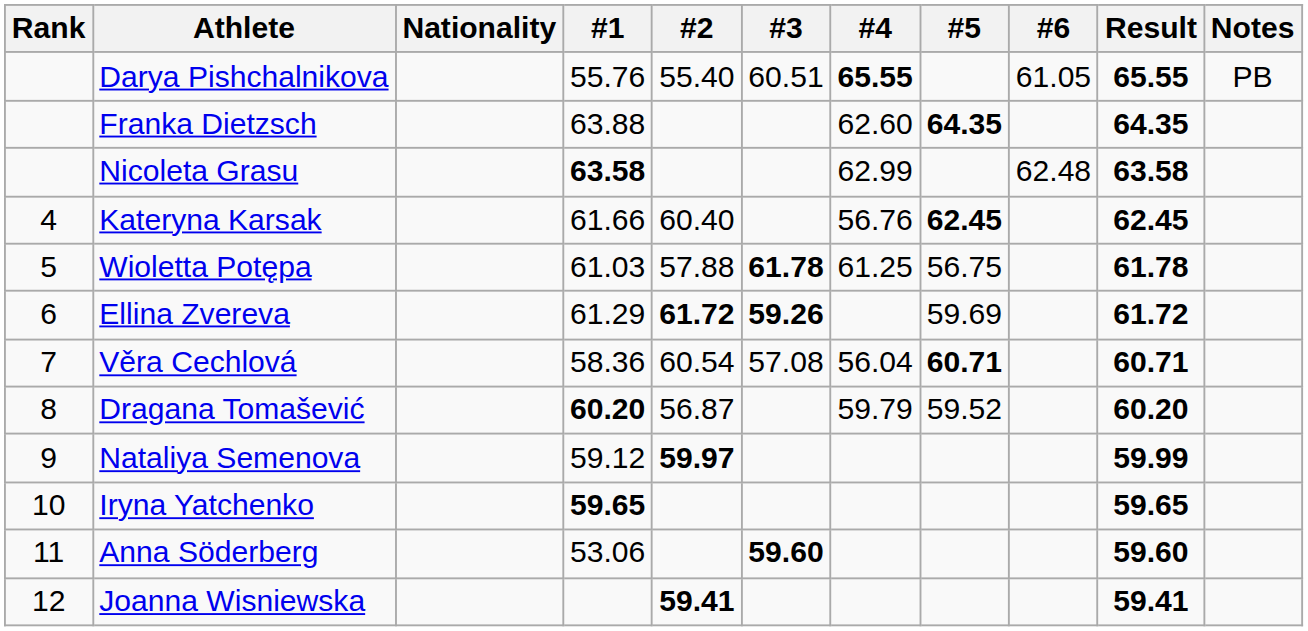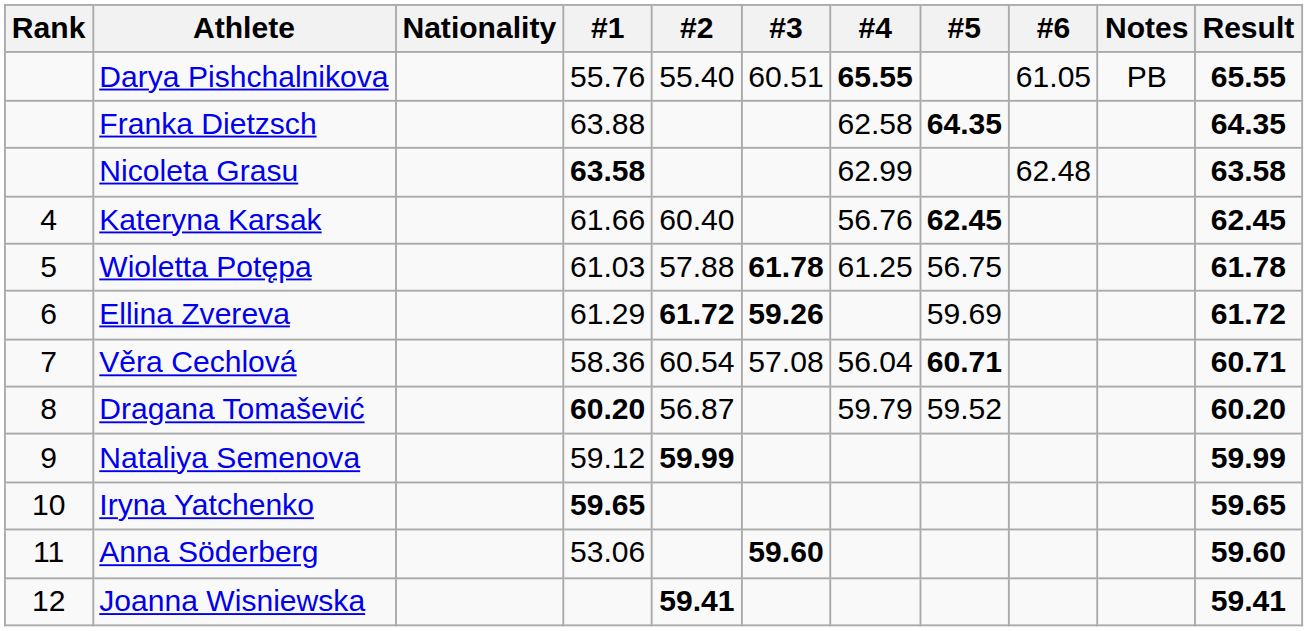 <table class="wikitable sortable" style="text-align:center">
 <tr>
 <th>Rank</th>
 <th>Athlete</th>
 <th>Nationality</th>
 <th>#1</th>
 <th>#2</th>
 <th>#3</th>
 <th>#4</th>
 <th>#5</th>
 <th>#6</th>
+<th>Notes</th>
 <th>Result</th>
-<th>Notes</th>
 </tr>
 <tr>
 <td></td>
 <td align=left><a href='#'>Darya Pishchalnikova</a></td>
 <td align=left></td>
 <td>55.76</td>
 <td>55.40</td>
 <td>60.51</td>
 <td><strong>65.55</strong></td>
 <td></td>
 <td>61.05</td>
+<td>PB</td>
 <td><strong>65.55</strong></td>
-<td>PB</td>
 </tr>
 <tr>
 <td></td>
 <td align=left><a href='#'>Franka Dietzsch</a></td>
 <td align=left></td>
 <td>63.88</td>
 <td></td>
 <td></td>
-<td>62.60</td>
+<td>62.58</td>
 <td><strong>64.35</strong></td>
 <td></td>
+<td></td>
 <td><strong>64.35</strong></td>
-<td></td>
 </tr>
 <tr>
 <td></td>
 <td align=left><a href='#'>Nicoleta Grasu</a></td>
 <td align=left></td>
 <td><strong>63.58</strong></td>
 <td></td>
 <td></td>
 <td>62.99</td>
 <td></td>
 <td>62.48</td>
+<td></td>
 <td><strong>63.58</strong></td>
-<td></td>
 </tr>
 <tr>
 <td>4</td>
 <td align=left><a href='#'>Kateryna Karsak</a></td>
 <td align=left></td>
 <td>61.66</td>
 <td>60.40</td>
 <td></td>
 <td>56.76</td>
 <td><strong>62.45</strong></td>
 <td></td>
+<td></td>
 <td><strong>62.45</strong></td>
-<td></td>
 </tr>
 <tr>
 <td>5</td>
 <td align=left><a href='#'>Wioletta Potępa</a></td>
 <td align=left></td>
 <td>61.03</td>
 <td>57.88</td>
 <td><strong>61.78</strong></td>
 <td>61.25</td>
 <td>56.75</td>
 <td></td>
+<td></td>
 <td><strong>61.78</strong></td>
-<td></td>
 </tr>
 <tr>
 <td>6</td>
 <td align=left><a href='#'>Ellina Zvereva</a></td>
 <td align=left></td>
 <td>61.29</td>
 <td><strong>61.72</strong></td>
 <td><strong>59.26</strong></td>
 <td></td>
 <td>59.69</td>
 <td></td>
+<td></td>
 <td><strong>61.72</strong></td>
-<td></td>
 </tr>
 <tr>
 <td>7</td>
 <td align=left><a href='#'>Věra Cechlová</a></td>
 <td align=left></td>
 <td>58.36</td>
 <td>60.54</td>
 <td>57.08</td>
 <td>56.04</td>
 <td><strong>60.71</strong></td>
 <td></td>
+<td></td>
 <td><strong>60.71</strong></td>
-<td></td>
 </tr>
 <tr>
 <td>8</td>
 <td align=left><a href='#'>Dragana Tomašević</a></td>
 <td align=left></td>
 <td><strong>60.20</strong></td>
 <td>56.87</td>
 <td></td>
 <td>59.79</td>
 <td>59.52</td>
 <td></td>
+<td></td>
 <td><strong>60.20</strong></td>
-<td></td>
 </tr>
 <tr>
 <td>9</td>
 <td align=left><a href='#'>Nataliya Semenova</a></td>
 <td align=left></td>
 <td>59.12</td>
-<td><strong>59.97</strong></td>
+<td><strong>59.99</strong></td>
+<td></td>
 <td></td>
 <td></td>
 <td></td>
 <td></td>
 <td><strong>59.99</strong></td>
-<td></td>
 </tr>
 <tr>
 <td>10</td>
 <td align=left><a href='#'>Iryna Yatchenko</a></td>
 <td align=left></td>
 <td><strong>59.65</strong></td>
 <td></td>
 <td></td>
 <td></td>
 <td></td>
 <td></td>
+<td></td>
 <td><strong>59.65</strong></td>
-<td></td>
 </tr>
 <tr>
 <td>11</td>
 <td align=left><a href='#'>Anna Söderberg</a></td>
 <td align=left></td>
 <td>53.06</td>
 <td></td>
 <td><strong>59.60</strong></td>
 <td></td>
 <td></td>
 <td></td>
+<td></td>
 <td><strong>59.60</strong></td>
-<td></td>
 </tr>
 <tr>
 <td>12</td>
 <td align=left><a href='#'>Joanna Wisniewska</a></td>
 <td align=left></td>
 <td></td>
 <td><strong>59.41</strong></td>
 <td></td>
 <td></td>
 <td></td>
 <td></td>
+<td></td>
 <td><strong>59.41</strong></td>
-<td></td>
 </tr>
 </table>
